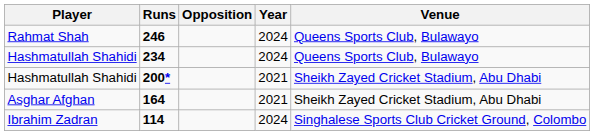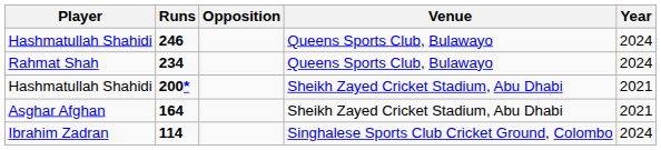 <table class="wikitable">
 <tr>
 <th>Player</th>
 <th>Runs</th>
 <th>Opposition</th>
+<th>Venue</th>
 <th>Year</th>
-<th>Venue</th>
+</tr>
+<tr>
+<td><a href='#'>Hashmatullah Shahidi</a></td>
+<td><strong>246</strong></td>
+<td></td>
+<td><a href='#'>Queens Sports Club</a>, <a href='#'>Bulawayo</a></td>
+<td>2024</td>
 </tr>
 <tr>
 <td><a href='#'>Rahmat Shah</a></td>
-<td><strong>246</strong></td>
-<td></td>
-<td>2024</td>
-<td><a href='#'>Queens Sports Club</a>, <a href='#'>Bulawayo</a></td>
-</tr>
-<tr>
-<td><a href='#'>Hashmatullah Shahidi</a></td>
 <td><strong>234</strong></td>
 <td></td>
+<td><a href='#'>Queens Sports Club</a>, <a href='#'>Bulawayo</a></td>
 <td>2024</td>
-<td><a href='#'>Queens Sports Club</a>, <a href='#'>Bulawayo</a></td>
 </tr>
 <tr>
 <td>Hashmatullah Shahidi</td>
 <td><strong>200<a href='#'>*</a></strong></td>
 <td></td>
+<td><a href='#'>Sheikh Zayed Cricket Stadium</a>, <a href='#'>Abu Dhabi</a></td>
 <td>2021</td>
-<td><a href='#'>Sheikh Zayed Cricket Stadium</a>, <a href='#'>Abu Dhabi</a></td>
 </tr>
 <tr>
 <td><a href='#'>Asghar Afghan</a></td>
 <td><strong>164</strong></td>
 <td></td>
+<td>Sheikh Zayed Cricket Stadium, Abu Dhabi</td>
 <td>2021</td>
-<td>Sheikh Zayed Cricket Stadium, Abu Dhabi</td>
 </tr>
 <tr>
 <td><a href='#'>Ibrahim Zadran</a></td>
 <td><strong>114</strong></td>
 <td></td>
+<td><a href='#'>Singhalese Sports Club Cricket Ground</a>, <a href='#'>Colombo</a></td>
 <td>2024</td>
-<td><a href='#'>Singhalese Sports Club Cricket Ground</a>, <a href='#'>Colombo</a></td>
 </tr>
 </table>
